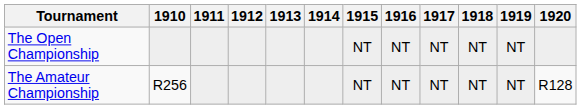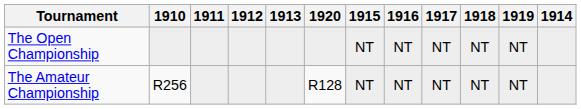 <table class="wikitable" style="font-size:95%;text-align:center;">
 <tr>
 <th>Tournament</th>
 <th>1910</th>
 <th>1911</th>
 <th>1912</th>
 <th>1913</th>
-<th>1914</th>
+<th>1920</th>
 <th>1915</th>
 <th>1916</th>
 <th>1917</th>
 <th>1918</th>
 <th>1919</th>
-<th>1920</th>
+<th>1914</th>
 </tr>
 <tr>
 <td align=left><a href='#'>The Open Championship</a></td>
 <td style="background:#eeeeee;"></td>
 <td style="background:#eeeeee;"></td>
 <td style="background:#eeeeee;"></td>
 <td style="background:#eeeeee;"></td>
 <td style="background:#eeeeee;"></td>
 <td style="background:#eeeeee;">NT</td>
 <td style="background:#eeeeee;">NT</td>
 <td style="background:#eeeeee;">NT</td>
 <td style="background:#eeeeee;">NT</td>
 <td style="background:#eeeeee;">NT</td>
 <td style="background:#eeeeee;"></td>
 </tr>
 <tr>
 <td align=left><a href='#'>The Amateur Championship</a></td>
 <td>R256</td>
 <td style="background:#eeeeee;"></td>
 <td style="background:#eeeeee;"></td>
 <td style="background:#eeeeee;"></td>
-<td style="background:#eeeeee;"></td>
+<td>R128</td>
 <td style="background:#eeeeee;">NT</td>
 <td style="background:#eeeeee;">NT</td>
 <td style="background:#eeeeee;">NT</td>
 <td style="background:#eeeeee;">NT</td>
 <td style="background:#eeeeee;">NT</td>
-<td>R128</td>
+<td style="background:#eeeeee;"></td>
 </tr>
 </table>
